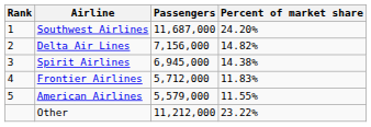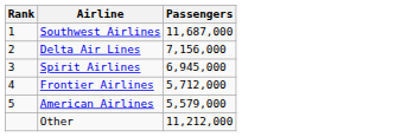 <table class="wikitable" style="font-size: 95%" width= align=>
 <tr>
 <th>Rank</th>
 <th>Airline</th>
 <th>Passengers</th>
-<th>Percent of market share</th>
 </tr>
 <tr>
 <td>1</td>
 <td><a href='#'>Southwest Airlines</a></td>
 <td>11,687,000</td>
-<td>24.20%</td>
 </tr>
 <tr>
 <td>2</td>
 <td><a href='#'>Delta Air Lines</a></td>
 <td>7,156,000</td>
-<td>14.82%</td>
 </tr>
 <tr>
 <td>3</td>
 <td><a href='#'>Spirit Airlines</a></td>
 <td>6,945,000</td>
-<td>14.38%</td>
 </tr>
 <tr>
 <td>4</td>
 <td><a href='#'>Frontier Airlines</a></td>
 <td>5,712,000</td>
-<td>11.83%</td>
 </tr>
 <tr>
 <td>5</td>
 <td><a href='#'>American Airlines</a></td>
 <td>5,579,000</td>
-<td>11.55%</td>
 </tr>
 <tr>
 <td></td>
 <td>Other</td>
 <td>11,212,000</td>
-<td>23.22%</td>
 </tr>
 </table>
